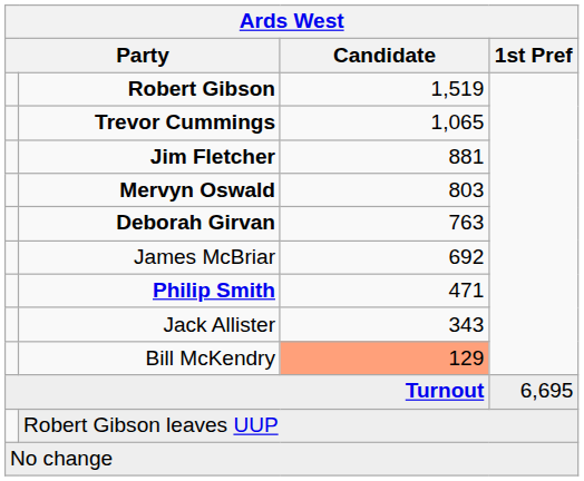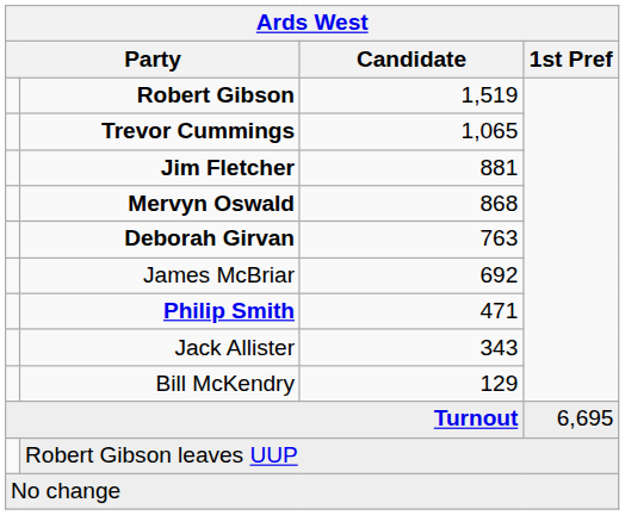 <table class="wikitable">
 <tr>
 <th colspan="4" align="center"><a href='#'>Ards West</a></th>
 </tr>
 <tr>
 <th colspan="2" align="center" width=200>Party</th>
 <th width=150>Candidate</th>
 <th width=60>1st Pref</th>
 </tr>
 <tr>
 <td></td>
 <td align="right"><strong>Robert Gibson</strong></td>
 <td align="right">1,519</td>
 </tr>
 <tr>
 <td></td>
 <td align="right"><strong>Trevor Cummings</strong></td>
 <td align="right">1,065</td>
 </tr>
 <tr>
 <td></td>
 <td align="right"><strong>Jim Fletcher</strong></td>
 <td align="right">881</td>
 </tr>
 <tr>
 <td></td>
 <td align="right"><strong>Mervyn Oswald</strong></td>
-<td align="right">803</td>
+<td align="right">868</td>
 </tr>
 <tr>
 <td></td>
 <td align="right"><strong>Deborah Girvan</strong></td>
 <td align="right">763</td>
 </tr>
 <tr>
 <td></td>
 <td align="right">James McBriar</td>
 <td align="right">692</td>
 </tr>
 <tr>
 <td></td>
 <td align="right"><strong><a href='#'>Philip Smith</a></strong></td>
 <td align="right">471</td>
 </tr>
 <tr>
 <td></td>
 <td align="right">Jack Allister</td>
 <td align="right">343</td>
 </tr>
 <tr>
 <td></td>
 <td align="right">Bill McKendry</td>
-<td align="right" style="background: lightsalmon;">129</td>
+<td align="right">129</td>
 </tr>
 <tr bgcolor="EEEEEE">
 <td colspan=3 align="right"><strong><a href='#'>Turnout</a></strong></td>
 <td align="right">6,695</td>
 </tr>
 <tr>
 <td bgcolor=></td>
 <td colspan=3 bgcolor="EEEEEE">Robert Gibson leaves <a href='#'>UUP</a></td>
 </tr>
 <tr>
 <td colspan=4 bgcolor="EEEEEE">No change</td>
 </tr>
 </table>
